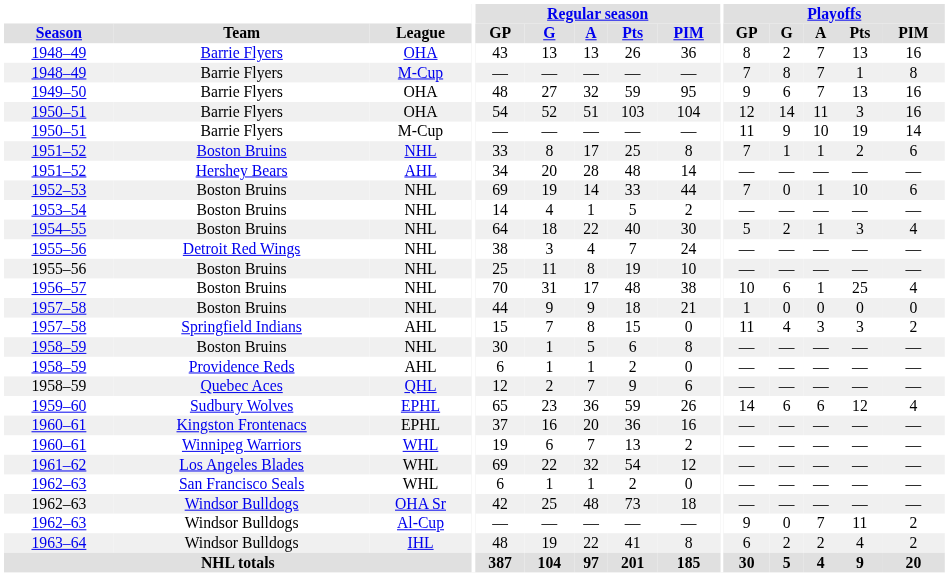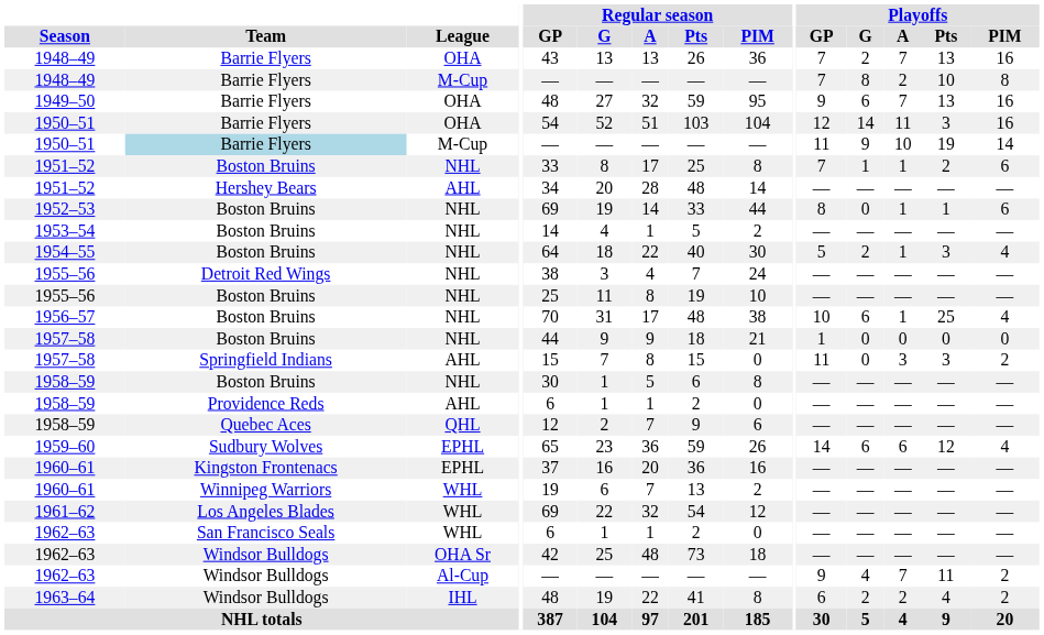 <table border="0" cellpadding="1" cellspacing="0" style="text-align:center; width:60em">
 <tr bgcolor="#e0e0e0">
 <th colspan="3" bgcolor="#ffffff"></th>
 <th rowspan="100" bgcolor="#ffffff"></th>
 <th colspan="5"><a href='#'>Regular season</a></th>
 <th rowspan="100" bgcolor="#ffffff"></th>
 <th colspan="5"><a href='#'>Playoffs</a></th>
 </tr>
 <tr bgcolor="#e0e0e0">
 <th><a href='#'>Season</a></th>
 <th>Team</th>
 <th>League</th>
 <th>GP</th>
 <th><a href='#'>G</a></th>
 <th><a href='#'>A</a></th>
 <th><a href='#'>Pts</a></th>
 <th><a href='#'>PIM</a></th>
 <th>GP</th>
 <th>G</th>
 <th>A</th>
 <th>Pts</th>
 <th>PIM</th>
 </tr>
 <tr>
 <td><a href='#'>1948–49</a></td>
 <td><a href='#'>Barrie Flyers</a></td>
 <td><a href='#'>OHA</a></td>
 <td>43</td>
 <td>13</td>
 <td>13</td>
 <td>26</td>
 <td>36</td>
-<td>8</td>
+<td>7</td>
 <td>2</td>
 <td>7</td>
 <td>13</td>
 <td>16</td>
 </tr>
 <tr bgcolor="#f0f0f0">
 <td><a href='#'>1948–49</a></td>
 <td>Barrie Flyers</td>
 <td><a href='#'>M-Cup</a></td>
 <td>—</td>
 <td>—</td>
 <td>—</td>
 <td>—</td>
 <td>—</td>
 <td>7</td>
 <td>8</td>
-<td>7</td>
-<td>1</td>
+<td>2</td>
+<td>10</td>
 <td>8</td>
 </tr>
 <tr>
 <td><a href='#'>1949–50</a></td>
 <td>Barrie Flyers</td>
 <td>OHA</td>
 <td>48</td>
 <td>27</td>
 <td>32</td>
 <td>59</td>
 <td>95</td>
 <td>9</td>
 <td>6</td>
 <td>7</td>
 <td>13</td>
 <td>16</td>
 </tr>
 <tr bgcolor="#f0f0f0">
 <td><a href='#'>1950–51</a></td>
 <td>Barrie Flyers</td>
 <td>OHA</td>
 <td>54</td>
 <td>52</td>
 <td>51</td>
 <td>103</td>
 <td>104</td>
 <td>12</td>
 <td>14</td>
 <td>11</td>
 <td>3</td>
 <td>16</td>
 </tr>
 <tr>
 <td><a href='#'>1950–51</a></td>
-<td>Barrie Flyers</td>
+<td style="background: lightblue;">Barrie Flyers</td>
 <td>M-Cup</td>
 <td>—</td>
 <td>—</td>
 <td>—</td>
 <td>—</td>
 <td>—</td>
 <td>11</td>
 <td>9</td>
 <td>10</td>
 <td>19</td>
 <td>14</td>
 </tr>
 <tr bgcolor="#f0f0f0">
 <td><a href='#'>1951–52</a></td>
 <td><a href='#'>Boston Bruins</a></td>
 <td><a href='#'>NHL</a></td>
 <td>33</td>
 <td>8</td>
 <td>17</td>
 <td>25</td>
 <td>8</td>
 <td>7</td>
 <td>1</td>
 <td>1</td>
 <td>2</td>
 <td>6</td>
 </tr>
 <tr>
 <td><a href='#'>1951–52</a></td>
 <td><a href='#'>Hershey Bears</a></td>
 <td><a href='#'>AHL</a></td>
 <td>34</td>
 <td>20</td>
 <td>28</td>
 <td>48</td>
 <td>14</td>
 <td>—</td>
 <td>—</td>
 <td>—</td>
 <td>—</td>
 <td>—</td>
 </tr>
 <tr bgcolor="#f0f0f0">
 <td><a href='#'>1952–53</a></td>
 <td>Boston Bruins</td>
 <td>NHL</td>
 <td>69</td>
 <td>19</td>
 <td>14</td>
 <td>33</td>
 <td>44</td>
-<td>7</td>
+<td>8</td>
 <td>0</td>
 <td>1</td>
-<td>10</td>
+<td>1</td>
 <td>6</td>
 </tr>
 <tr>
 <td><a href='#'>1953–54</a></td>
 <td>Boston Bruins</td>
 <td>NHL</td>
 <td>14</td>
 <td>4</td>
 <td>1</td>
 <td>5</td>
 <td>2</td>
 <td>—</td>
 <td>—</td>
 <td>—</td>
 <td>—</td>
 <td>—</td>
 </tr>
 <tr bgcolor="#f0f0f0">
 <td><a href='#'>1954–55</a></td>
 <td>Boston Bruins</td>
 <td>NHL</td>
 <td>64</td>
 <td>18</td>
 <td>22</td>
 <td>40</td>
 <td>30</td>
 <td>5</td>
 <td>2</td>
 <td>1</td>
 <td>3</td>
 <td>4</td>
 </tr>
 <tr>
 <td><a href='#'>1955–56</a></td>
 <td><a href='#'>Detroit Red Wings</a></td>
 <td>NHL</td>
 <td>38</td>
 <td>3</td>
 <td>4</td>
 <td>7</td>
 <td>24</td>
 <td>—</td>
 <td>—</td>
 <td>—</td>
 <td>—</td>
 <td>—</td>
 </tr>
 <tr bgcolor="#f0f0f0">
 <td>1955–56</td>
 <td>Boston Bruins</td>
 <td>NHL</td>
 <td>25</td>
 <td>11</td>
 <td>8</td>
 <td>19</td>
 <td>10</td>
 <td>—</td>
 <td>—</td>
 <td>—</td>
 <td>—</td>
 <td>—</td>
 </tr>
 <tr>
 <td><a href='#'>1956–57</a></td>
 <td>Boston Bruins</td>
 <td>NHL</td>
 <td>70</td>
 <td>31</td>
 <td>17</td>
 <td>48</td>
 <td>38</td>
 <td>10</td>
 <td>6</td>
 <td>1</td>
 <td>25</td>
 <td>4</td>
 </tr>
 <tr bgcolor="#f0f0f0">
 <td><a href='#'>1957–58</a></td>
 <td>Boston Bruins</td>
 <td>NHL</td>
 <td>44</td>
 <td>9</td>
 <td>9</td>
 <td>18</td>
 <td>21</td>
 <td>1</td>
 <td>0</td>
 <td>0</td>
 <td>0</td>
 <td>0</td>
 </tr>
 <tr>
 <td><a href='#'>1957–58</a></td>
 <td><a href='#'>Springfield Indians</a></td>
 <td>AHL</td>
 <td>15</td>
 <td>7</td>
 <td>8</td>
 <td>15</td>
 <td>0</td>
 <td>11</td>
-<td>4</td>
+<td>0</td>
 <td>3</td>
 <td>3</td>
 <td>2</td>
 </tr>
 <tr bgcolor="#f0f0f0">
 <td><a href='#'>1958–59</a></td>
 <td>Boston Bruins</td>
 <td>NHL</td>
 <td>30</td>
 <td>1</td>
 <td>5</td>
 <td>6</td>
 <td>8</td>
 <td>—</td>
 <td>—</td>
 <td>—</td>
 <td>—</td>
 <td>—</td>
 </tr>
 <tr>
 <td><a href='#'>1958–59</a></td>
 <td><a href='#'>Providence Reds</a></td>
 <td>AHL</td>
 <td>6</td>
 <td>1</td>
 <td>1</td>
 <td>2</td>
 <td>0</td>
 <td>—</td>
 <td>—</td>
 <td>—</td>
 <td>—</td>
 <td>—</td>
 </tr>
 <tr bgcolor="#f0f0f0">
 <td>1958–59</td>
 <td><a href='#'>Quebec Aces</a></td>
 <td><a href='#'>QHL</a></td>
 <td>12</td>
 <td>2</td>
 <td>7</td>
 <td>9</td>
 <td>6</td>
 <td>—</td>
 <td>—</td>
 <td>—</td>
 <td>—</td>
 <td>—</td>
 </tr>
 <tr>
 <td><a href='#'>1959–60</a></td>
 <td><a href='#'>Sudbury Wolves</a></td>
 <td><a href='#'>EPHL</a></td>
 <td>65</td>
 <td>23</td>
 <td>36</td>
 <td>59</td>
 <td>26</td>
 <td>14</td>
 <td>6</td>
 <td>6</td>
 <td>12</td>
 <td>4</td>
 </tr>
 <tr bgcolor="#f0f0f0">
 <td><a href='#'>1960–61</a></td>
 <td><a href='#'>Kingston Frontenacs</a></td>
 <td>EPHL</td>
 <td>37</td>
 <td>16</td>
 <td>20</td>
 <td>36</td>
 <td>16</td>
 <td>—</td>
 <td>—</td>
 <td>—</td>
 <td>—</td>
 <td>—</td>
 </tr>
 <tr>
 <td><a href='#'>1960–61</a></td>
 <td><a href='#'>Winnipeg Warriors</a></td>
 <td><a href='#'>WHL</a></td>
 <td>19</td>
 <td>6</td>
 <td>7</td>
 <td>13</td>
 <td>2</td>
 <td>—</td>
 <td>—</td>
 <td>—</td>
 <td>—</td>
 <td>—</td>
 </tr>
 <tr bgcolor="#f0f0f0">
 <td><a href='#'>1961–62</a></td>
 <td><a href='#'>Los Angeles Blades</a></td>
 <td>WHL</td>
 <td>69</td>
 <td>22</td>
 <td>32</td>
 <td>54</td>
 <td>12</td>
 <td>—</td>
 <td>—</td>
 <td>—</td>
 <td>—</td>
 <td>—</td>
 </tr>
 <tr>
 <td><a href='#'>1962–63</a></td>
 <td><a href='#'>San Francisco Seals</a></td>
 <td>WHL</td>
 <td>6</td>
 <td>1</td>
 <td>1</td>
 <td>2</td>
 <td>0</td>
 <td>—</td>
 <td>—</td>
 <td>—</td>
 <td>—</td>
 <td>—</td>
 </tr>
 <tr bgcolor="#f0f0f0">
 <td>1962–63</td>
 <td><a href='#'>Windsor Bulldogs</a></td>
 <td><a href='#'>OHA Sr</a></td>
 <td>42</td>
 <td>25</td>
 <td>48</td>
 <td>73</td>
 <td>18</td>
 <td>—</td>
 <td>—</td>
 <td>—</td>
 <td>—</td>
 <td>—</td>
 </tr>
 <tr>
 <td><a href='#'>1962–63</a></td>
 <td>Windsor Bulldogs</td>
 <td><a href='#'>Al-Cup</a></td>
 <td>—</td>
 <td>—</td>
 <td>—</td>
 <td>—</td>
 <td>—</td>
 <td>9</td>
-<td>0</td>
+<td>4</td>
 <td>7</td>
 <td>11</td>
 <td>2</td>
 </tr>
 <tr bgcolor="#f0f0f0">
 <td><a href='#'>1963–64</a></td>
 <td>Windsor Bulldogs</td>
 <td><a href='#'>IHL</a></td>
 <td>48</td>
 <td>19</td>
 <td>22</td>
 <td>41</td>
 <td>8</td>
 <td>6</td>
 <td>2</td>
 <td>2</td>
 <td>4</td>
 <td>2</td>
 </tr>
 <tr bgcolor="#e0e0e0">
 <th colspan="3">NHL totals</th>
 <th>387</th>
 <th>104</th>
 <th>97</th>
 <th>201</th>
 <th>185</th>
 <th>30</th>
 <th>5</th>
 <th>4</th>
 <th>9</th>
 <th>20</th>
 </tr>
 </table>
